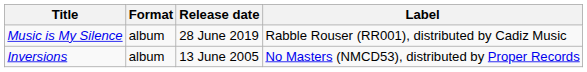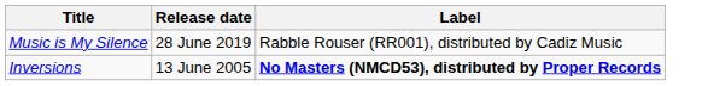 <table class="wikitable">
 <tr>
 <th>Title</th>
-<th>Format</th>
 <th>Release date</th>
 <th>Label</th>
 </tr>
 <tr>
 <td><em><a href='#'>Music is My Silence</a></em></td>
-<td>album</td>
 <td>28 June 2019</td>
 <td>Rabble Rouser (RR001), distributed by Cadiz Music</td>
 </tr>
 <tr>
 <td><em><a href='#'>Inversions</a></em></td>
-<td>album</td>
 <td>13 June 2005</td>
-<td><a href='#'>No Masters</a> (NMCD53), distributed by <a href='#'>Proper Records</a></td>
+<td><strong><a href='#'>No Masters</a> (NMCD53), distributed by <a href='#'>Proper Records</a></strong></td>
 </tr>
 </table>
